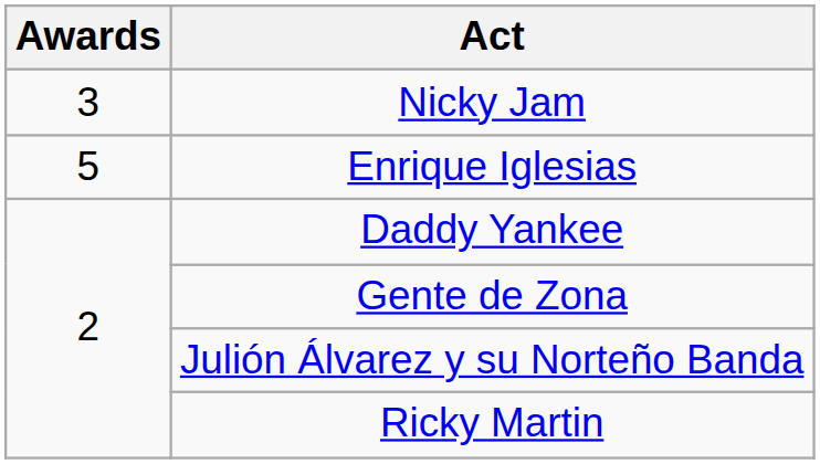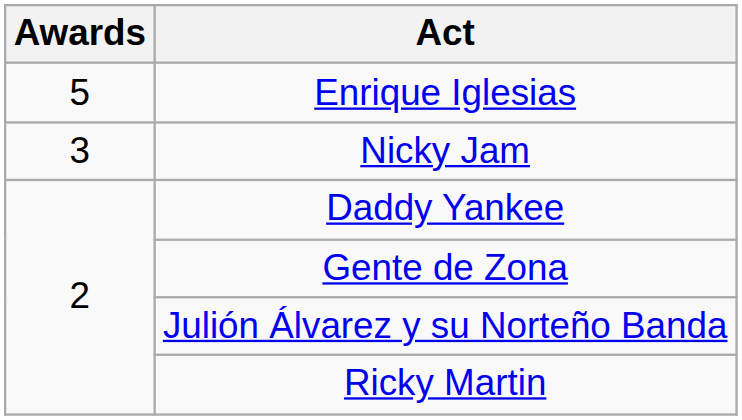 <table class="wikitable" rowspan="2" style="text-align:center;">
 <tr>
 <th scope="col">Awards</th>
 <th scope="col">Act</th>
 </tr>
 <tr>
+<td>5</td>
+<td><a href='#'>Enrique Iglesias</a></td>
+</tr>
+<tr>
 <td>3</td>
 <td><a href='#'>Nicky Jam</a></td>
-</tr>
-<tr>
-<td>5</td>
-<td><a href='#'>Enrique Iglesias</a></td>
 </tr>
 <tr>
 <td rowspan="4">2</td>
 <td><a href='#'>Daddy Yankee</a></td>
 </tr>
 <tr>
 <td><a href='#'>Gente de Zona</a></td>
 </tr>
 <tr>
 <td><a href='#'>Julión Álvarez y su Norteño Banda</a></td>
 </tr>
 <tr>
 <td><a href='#'>Ricky Martin</a></td>
 </tr>
 </table>
